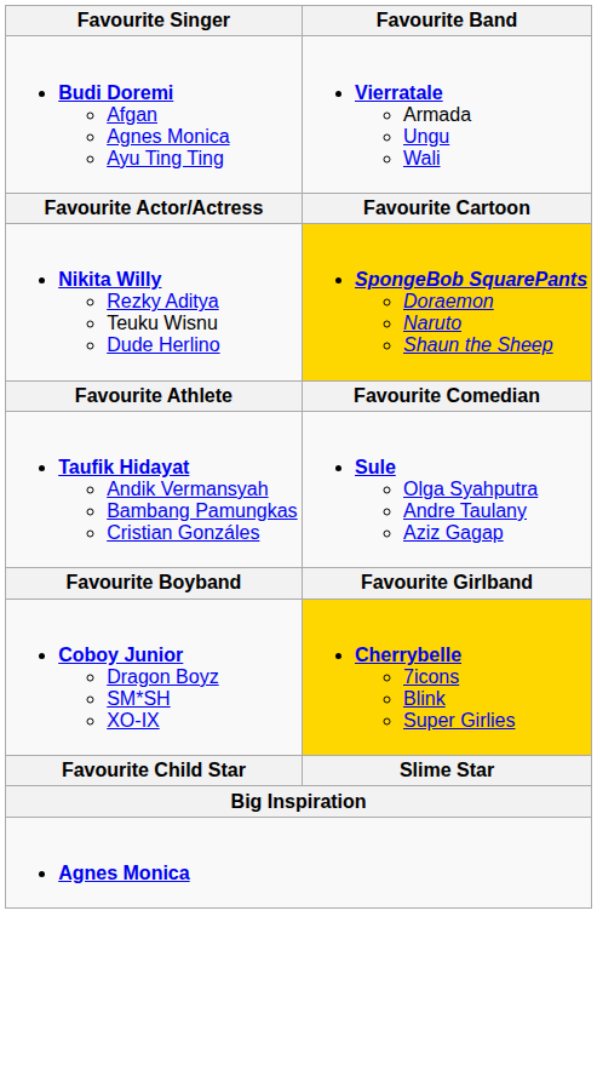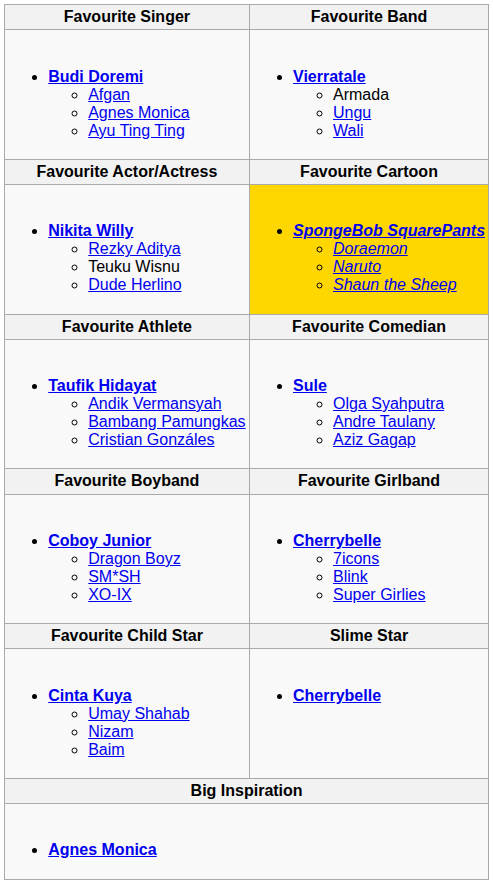 <table class=wikitable style="width="100%">
 <tr>
 <th>Favourite Singer</th>
 <th>Favourite Band</th>
 </tr>
 <tr>
 <td valign="top"><br><ul><li><strong><a href='#'>Budi Doremi</a></strong><ul><li><a href='#'>Afgan</a></li><li><a href='#'>Agnes Monica</a></li><li><a href='#'>Ayu Ting Ting</a></li></ul></li></ul></td>
 <td valign="top"><br><ul><li><strong><a href='#'>Vierratale</a></strong><ul><li>Armada</li><li><a href='#'>Ungu</a></li><li><a href='#'>Wali</a></li></ul></li></ul></td>
 </tr>
 <tr>
 <th>Favourite Actor/Actress</th>
 <th>Favourite Cartoon</th>
 </tr>
 <tr>
 <td valign="top"><br><ul><li><strong><a href='#'>Nikita Willy</a></strong><ul><li><a href='#'>Rezky Aditya</a></li><li>Teuku Wisnu</li><li><a href='#'>Dude Herlino</a></li></ul></li></ul></td>
 <td valign="top" style="background: gold;"><br><ul><li><strong><em><a href='#'>SpongeBob SquarePants</a></em></strong><ul><li><em><a href='#'>Doraemon</a></em></li><li><em><a href='#'>Naruto</a></em></li><li><em><a href='#'>Shaun the Sheep</a></em></li></ul></li></ul></td>
 </tr>
 <tr>
 <th>Favourite Athlete</th>
 <th>Favourite Comedian</th>
 </tr>
 <tr>
 <td valign="top"><br><ul><li><strong><a href='#'>Taufik Hidayat</a></strong><ul><li><a href='#'>Andik Vermansyah</a></li><li><a href='#'>Bambang Pamungkas</a></li><li><a href='#'>Cristian Gonzáles</a></li></ul></li></ul></td>
 <td valign="top"><br><ul><li><strong><a href='#'>Sule</a></strong><ul><li><a href='#'>Olga Syahputra</a></li><li><a href='#'>Andre Taulany</a></li><li><a href='#'>Aziz Gagap</a></li></ul></li></ul></td>
 </tr>
 <tr>
 <th>Favourite Boyband</th>
 <th>Favourite Girlband</th>
 </tr>
 <tr>
 <td valign="top"><br><ul><li><strong><a href='#'>Coboy Junior</a></strong><ul><li><a href='#'>Dragon Boyz</a></li><li><a href='#'>SM*SH</a></li><li><a href='#'>XO-IX</a></li></ul></li></ul></td>
-<td valign="top" style="background: gold;"><br><ul><li><strong><a href='#'>Cherrybelle</a></strong><ul><li><a href='#'>7icons</a></li><li><a href='#'>Blink</a></li><li><a href='#'>Super Girlies</a></li></ul></li></ul></td>
+<td valign="top"><br><ul><li><strong><a href='#'>Cherrybelle</a></strong><ul><li><a href='#'>7icons</a></li><li><a href='#'>Blink</a></li><li><a href='#'>Super Girlies</a></li></ul></li></ul></td>
 </tr>
 <tr>
 <th>Favourite Child Star</th>
 <th>Slime Star</th>
+</tr>
+<tr>
+<td valign="top"><br><ul><li><strong><a href='#'>Cinta Kuya</a></strong><ul><li><a href='#'>Umay Shahab</a></li><li><a href='#'>Nizam</a></li><li><a href='#'>Baim</a></li></ul></li></ul></td>
+<td valign="top"><br><ul><li><strong><a href='#'>Cherrybelle</a></strong></li></ul></td>
 </tr>
 <tr>
 <th colspan= "2">Big Inspiration</th>
 </tr>
 <tr>
 <td valign="top" colspan= "2"><br><ul><li><strong><a href='#'>Agnes Monica</a></strong></li></ul></td>
 </tr>
 </table>
